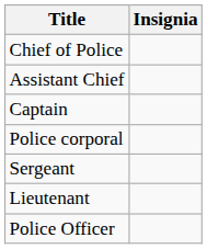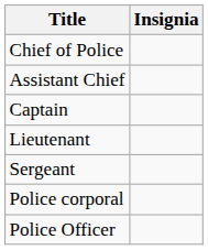 <table border="1" cellspacing="0" cellpadding="5" style="border-collapse:collapse;" class="wikitable">
 <tr>
 <th>Title</th>
 <th>Insignia</th>
 </tr>
 <tr>
 <td>Chief of Police</td>
 <td></td>
 </tr>
 <tr>
 <td>Assistant Chief</td>
 <td></td>
 </tr>
 <tr>
 <td>Captain</td>
 <td></td>
 </tr>
 <tr>
-<td>Police corporal</td>
+<td>Lieutenant</td>
 <td></td>
 </tr>
 <tr>
 <td>Sergeant</td>
 <td></td>
 </tr>
 <tr>
-<td>Lieutenant</td>
+<td>Police corporal</td>
 <td></td>
 </tr>
 <tr>
 <td>Police Officer</td>
 <td></td>
 </tr>
 </table>
